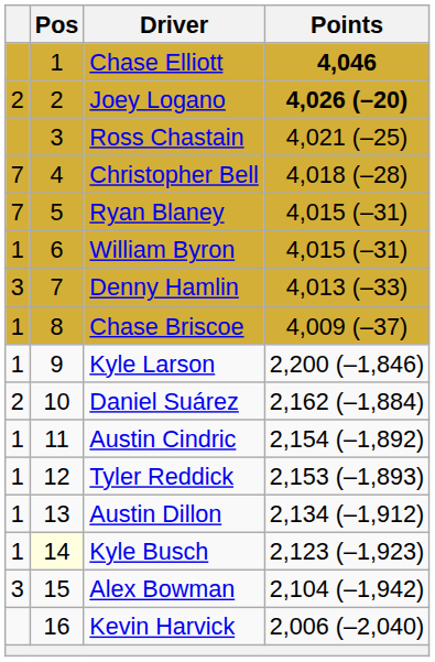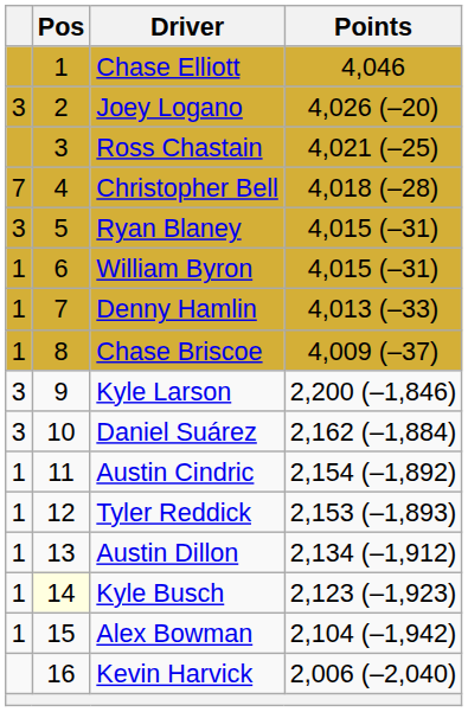 <table class="wikitable" style="font-size: 95%;">
 <tr>
 <th></th>
 <th>Pos</th>
 <th>Driver</th>
 <th>Points</th>
 </tr>
 <tr style="background:#D4AF37;">
 <td align="left"></td>
 <td style="text-align:center;">1</td>
 <td><a href='#'>Chase Elliott</a></td>
-<td style="text-align:center;"><strong>4,046</strong></td>
+<td style="text-align:center;">4,046</td>
 </tr>
 <tr style="background:#D4AF37;">
-<td align="left"> 2</td>
+<td align="left"> 3</td>
 <td style="text-align:center;">2</td>
 <td><a href='#'>Joey Logano</a></td>
-<td style="text-align:center;"><strong>4,026 (–20)</strong></td>
+<td style="text-align:center;">4,026 (–20)</td>
 </tr>
 <tr style="background:#D4AF37;">
 <td align="left"></td>
 <td style="text-align:center;">3</td>
 <td><a href='#'>Ross Chastain</a></td>
 <td style="text-align:center;">4,021 (–25)</td>
 </tr>
 <tr style="background:#D4AF37;">
 <td align="left"> 7</td>
 <td style="text-align:center;">4</td>
 <td><a href='#'>Christopher Bell</a></td>
 <td style="text-align:center;">4,018 (–28)</td>
 </tr>
 <tr style="background:#D4AF37;">
-<td align="left"> 7</td>
+<td align="left"> 3</td>
 <td style="text-align:center;">5</td>
 <td><a href='#'>Ryan Blaney</a></td>
 <td style="text-align:center;">4,015 (–31)</td>
 </tr>
 <tr style="background:#D4AF37;">
 <td align="left"> 1</td>
 <td style="text-align:center;">6</td>
 <td><a href='#'>William Byron</a></td>
 <td style="text-align:center;">4,015 (–31)</td>
 </tr>
 <tr style="background:#D4AF37;">
-<td align="left"> 3</td>
+<td align="left"> 1</td>
 <td style="text-align:center;">7</td>
 <td><a href='#'>Denny Hamlin</a></td>
 <td style="text-align:center;">4,013 (–33)</td>
 </tr>
 <tr style="background:#D4AF37;">
 <td align="left"> 1</td>
 <td style="text-align:center;">8</td>
 <td><a href='#'>Chase Briscoe</a></td>
 <td style="text-align:center;">4,009 (–37)</td>
 </tr>
 <tr>
-<td align="left"> 1</td>
+<td align="left"> 3</td>
 <td style="text-align:center;">9</td>
 <td><a href='#'>Kyle Larson</a></td>
 <td style="text-align:center;">2,200 (–1,846)</td>
 </tr>
 <tr>
-<td align="left"> 2</td>
+<td align="left"> 3</td>
 <td style="text-align:center;">10</td>
 <td><a href='#'>Daniel Suárez</a></td>
 <td style="text-align:center;">2,162 (–1,884)</td>
 </tr>
 <tr>
 <td align="left"> 1</td>
 <td style="text-align:center;">11</td>
 <td><a href='#'>Austin Cindric</a></td>
 <td style="text-align:center;">2,154 (–1,892)</td>
 </tr>
 <tr>
 <td align="left"> 1</td>
 <td style="text-align:center;">12</td>
 <td><a href='#'>Tyler Reddick</a></td>
 <td style="text-align:center;">2,153 (–1,893)</td>
 </tr>
 <tr>
 <td align="left"> 1</td>
 <td style="text-align:center;">13</td>
 <td><a href='#'>Austin Dillon</a></td>
 <td style="text-align:center;">2,134 (–1,912)</td>
 </tr>
 <tr>
 <td align="left"> 1</td>
 <td style="background: lightyellow; text-align:center;">14</td>
 <td><a href='#'>Kyle Busch</a></td>
 <td style="text-align:center;">2,123 (–1,923)</td>
 </tr>
 <tr>
-<td align="left"> 3</td>
+<td align="left"> 1</td>
 <td style="text-align:center;">15</td>
 <td><a href='#'>Alex Bowman</a></td>
 <td style="text-align:center;">2,104 (–1,942)</td>
 </tr>
 <tr>
 <td align="left"></td>
 <td style="text-align:center;">16</td>
 <td><a href='#'>Kevin Harvick</a></td>
 <td style="text-align:center;">2,006 (–2,040)</td>
 </tr>
 <tr class="sortbottom">
 <th colspan="9"></th>
 </tr>
 </table>
